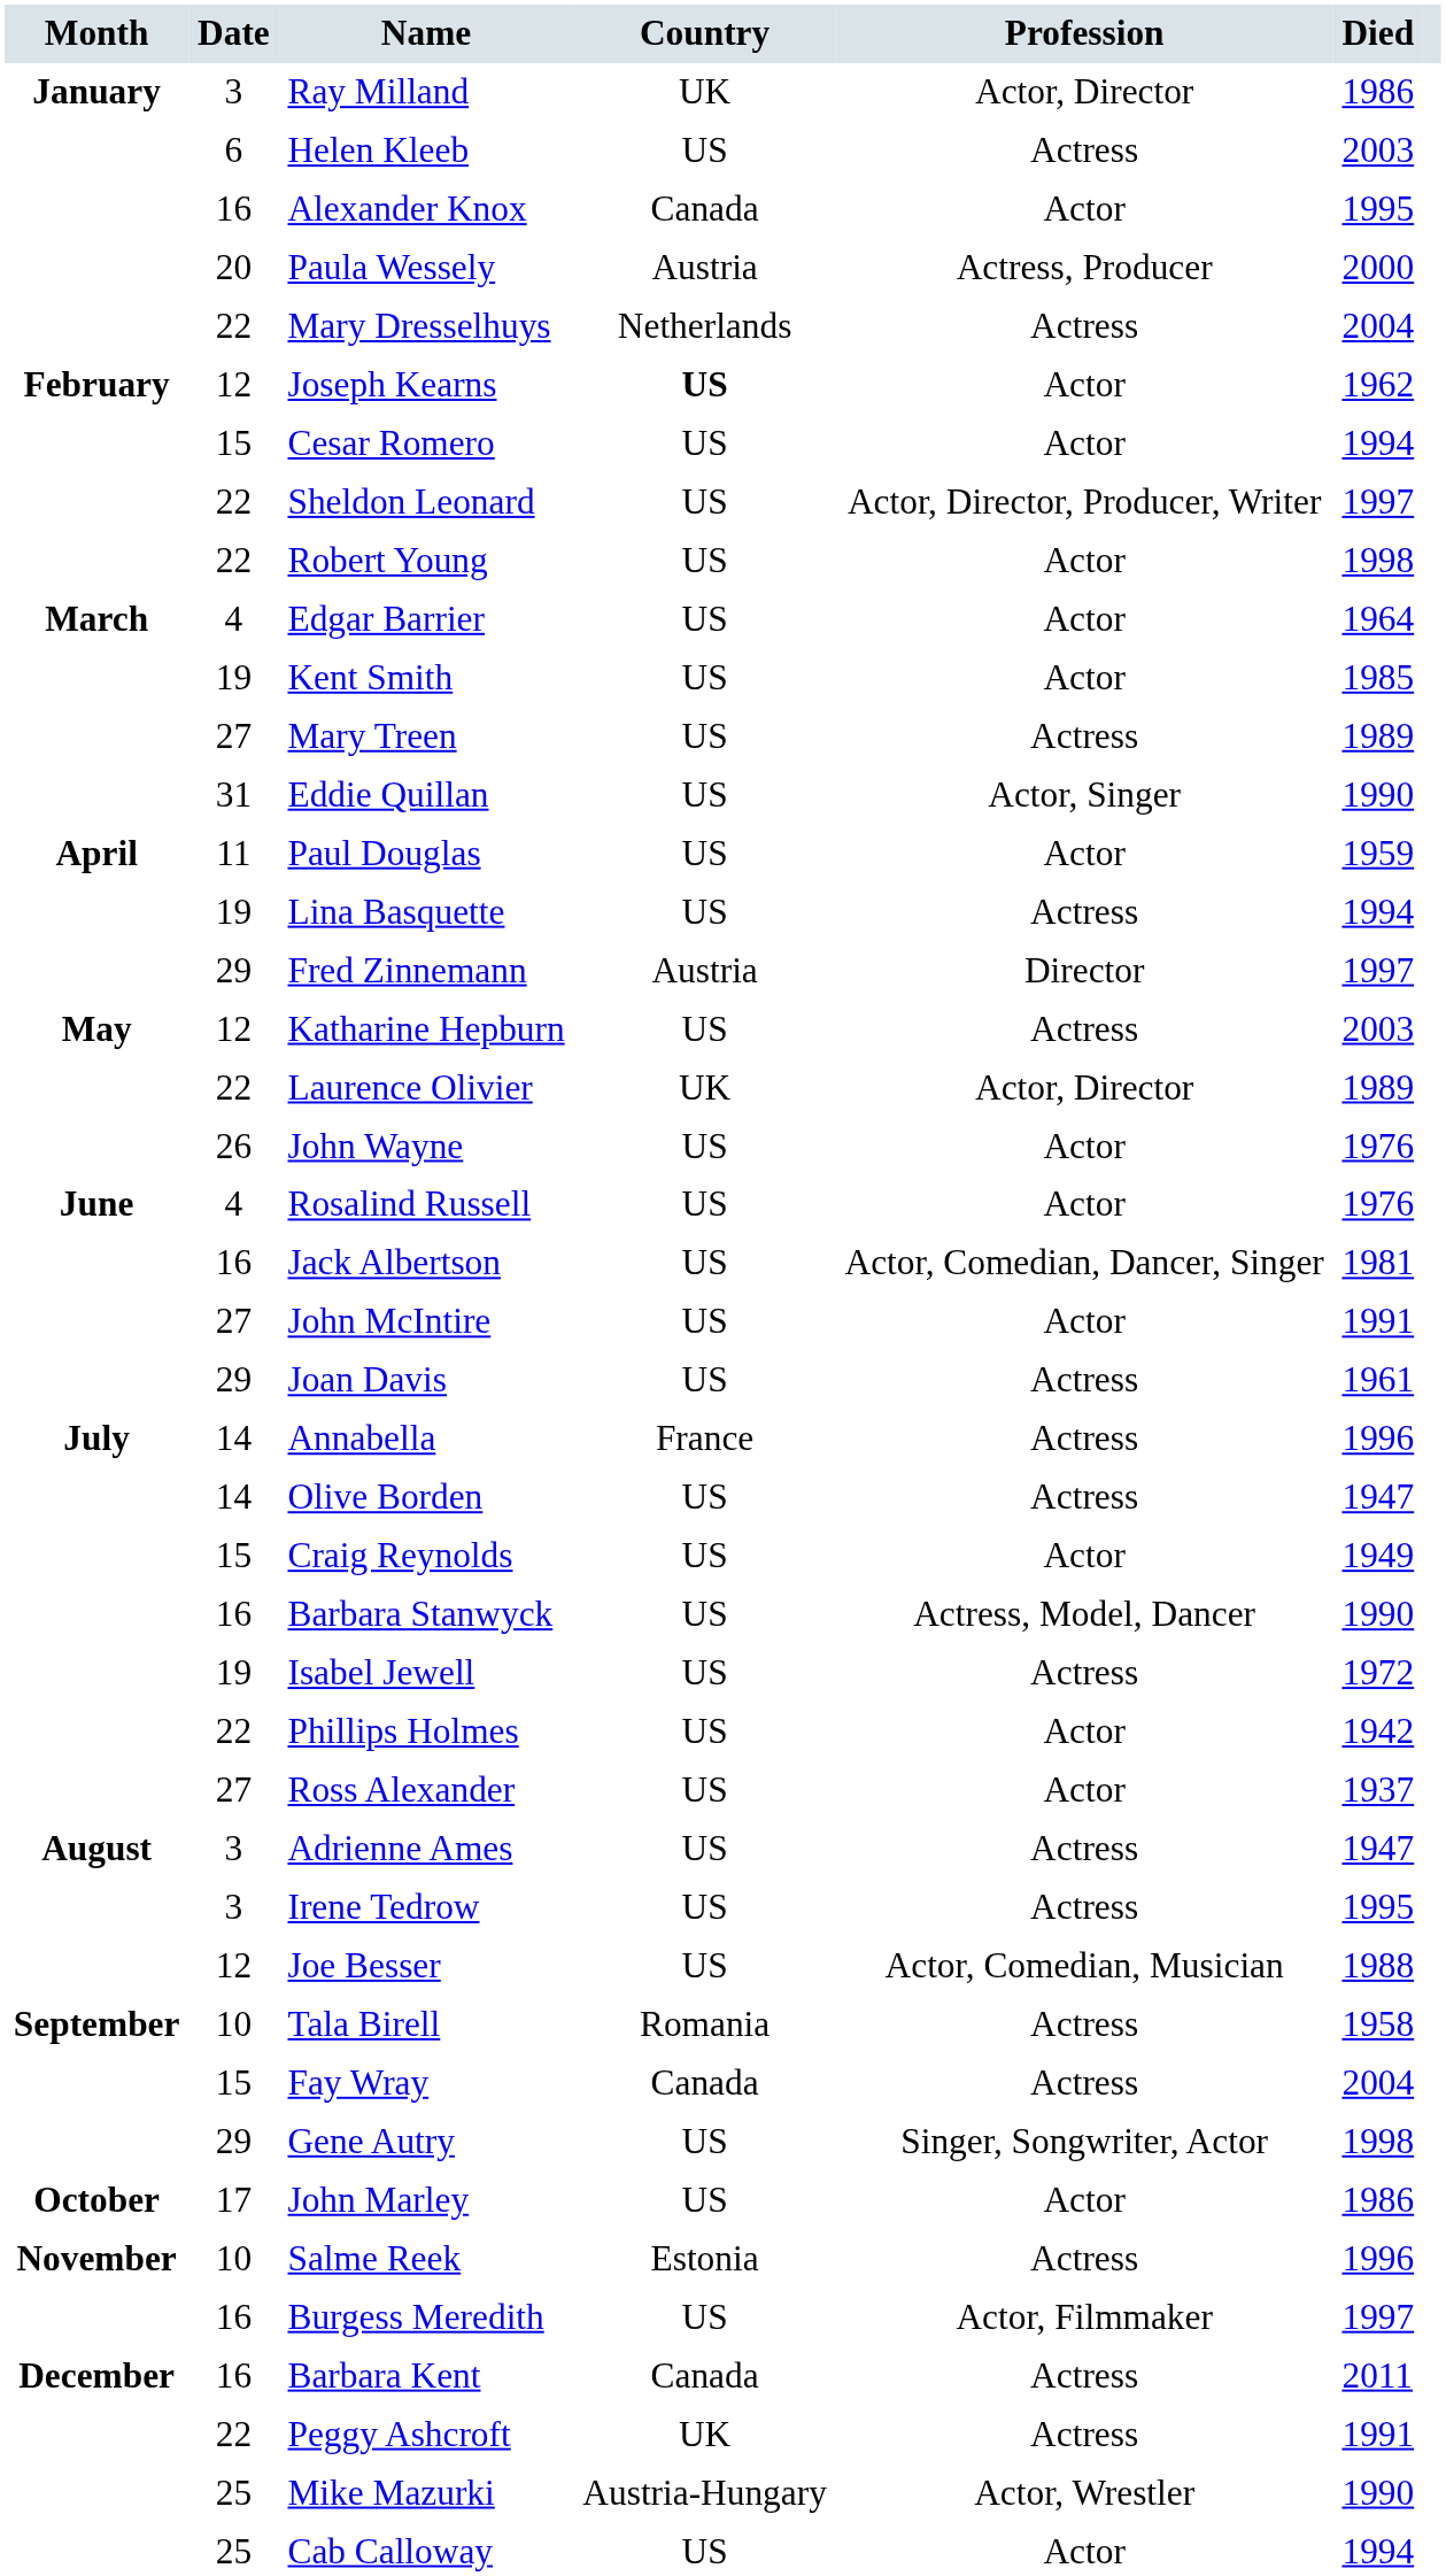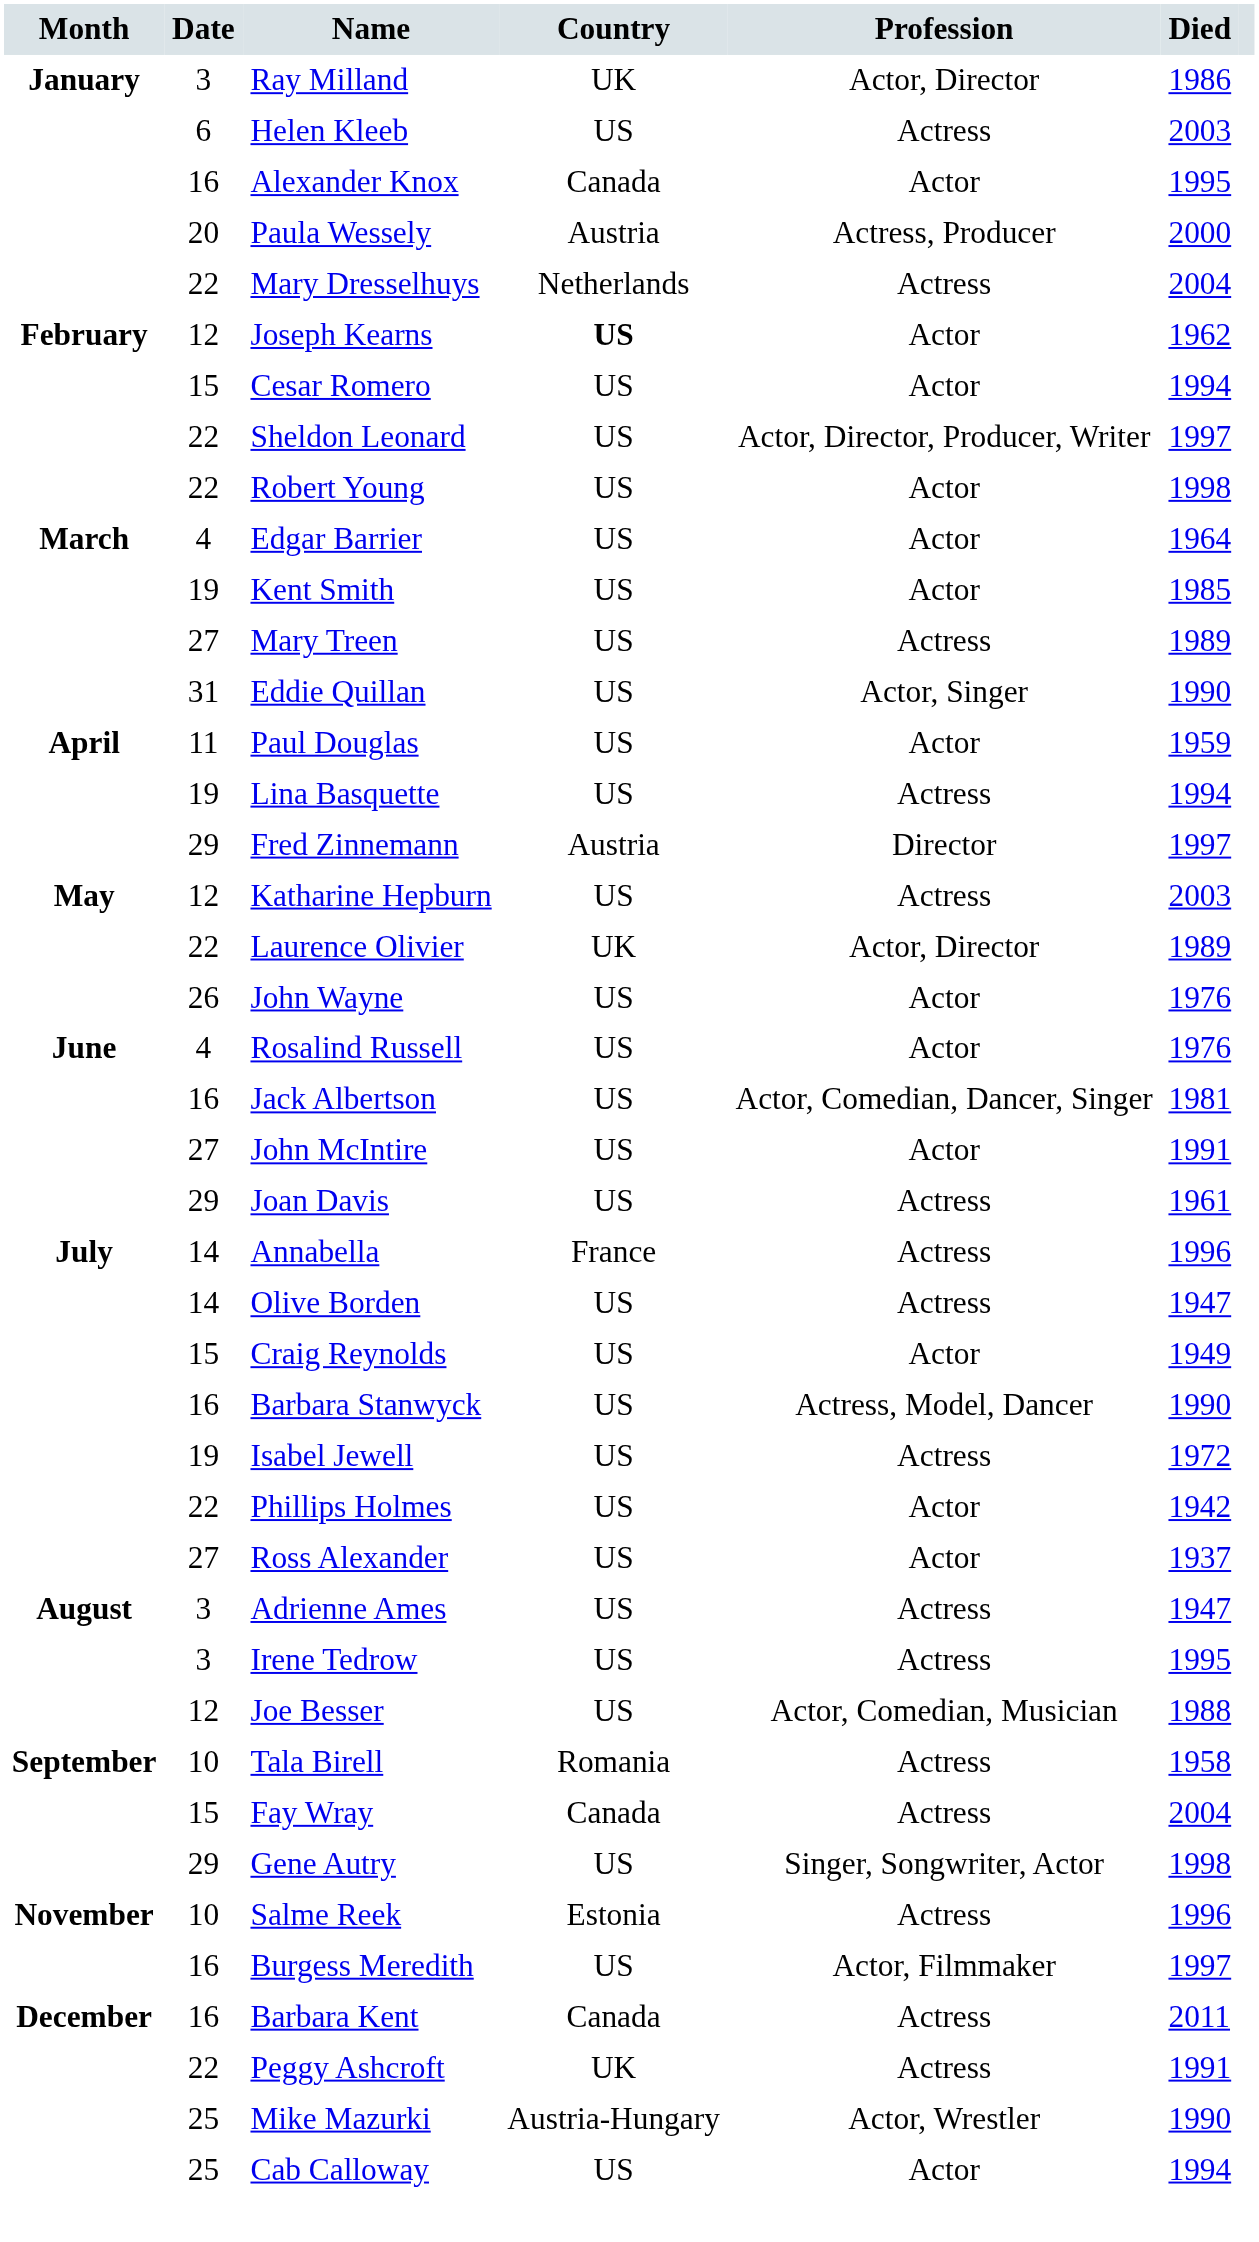 <table cellspacing="0" cellpadding="4" border="0">
 <tr style="background:#dae3e7; text-align:center;">
 <td><strong>Month</strong></td>
 <td><strong>Date</strong></td>
 <td><strong>Name</strong></td>
 <td><strong>Country</strong></td>
 <td><strong>Profession</strong></td>
 <td><strong>Died</strong></td>
 <td></td>
 </tr>
 <tr valign="top">
 <td rowspan=5 style="text-align:center; vertical-align:top;"><strong>January</strong></td>
 <td style="text-align:center;">3</td>
 <td><a href='#'>Ray Milland</a></td>
 <td style="text-align:center;">UK</td>
 <td style="text-align:center;">Actor, Director</td>
 <td><a href='#'>1986</a></td>
 <td></td>
 </tr>
 <tr>
 <td style="text-align:center;">6</td>
 <td><a href='#'>Helen Kleeb</a></td>
 <td style="text-align:center;">US</td>
 <td style="text-align:center;">Actress</td>
 <td><a href='#'>2003</a></td>
 <td></td>
 </tr>
 <tr>
 <td style="text-align:center;">16</td>
 <td><a href='#'>Alexander Knox</a></td>
 <td style="text-align:center;">Canada</td>
 <td style="text-align:center;">Actor</td>
 <td><a href='#'>1995</a></td>
 <td></td>
 </tr>
 <tr>
 <td style="text-align:center;">20</td>
 <td><a href='#'>Paula Wessely</a></td>
 <td style="text-align:center;">Austria</td>
 <td style="text-align:center;">Actress, Producer</td>
 <td><a href='#'>2000</a></td>
 <td></td>
 </tr>
 <tr>
 <td style="text-align:center;">22</td>
 <td><a href='#'>Mary Dresselhuys</a></td>
 <td style="text-align:center;">Netherlands</td>
 <td style="text-align:center;">Actress</td>
 <td><a href='#'>2004</a></td>
 <td></td>
 </tr>
 <tr>
 <td rowspan=4 style="text-align:center; vertical-align:top;"><strong>February</strong></td>
 <td style="text-align:center;">12</td>
 <td><a href='#'>Joseph Kearns</a></td>
 <td style="text-align:center;"><strong>US</strong></td>
 <td style="text-align:center;">Actor</td>
 <td><a href='#'>1962</a></td>
 <td></td>
 </tr>
 <tr>
 <td style="text-align:center;">15</td>
 <td><a href='#'>Cesar Romero</a></td>
 <td style="text-align:center;">US</td>
 <td style="text-align:center;">Actor</td>
 <td><a href='#'>1994</a></td>
 <td></td>
 </tr>
 <tr>
 <td style="text-align:center;">22</td>
 <td><a href='#'>Sheldon Leonard</a></td>
 <td style="text-align:center;">US</td>
 <td style="text-align:center;">Actor, Director, Producer, Writer</td>
 <td><a href='#'>1997</a></td>
 <td></td>
 </tr>
 <tr>
 <td style="text-align:center;">22</td>
 <td><a href='#'>Robert Young</a></td>
 <td style="text-align:center;">US</td>
 <td style="text-align:center;">Actor</td>
 <td><a href='#'>1998</a></td>
 <td></td>
 </tr>
 <tr>
 <td rowspan=4 style="text-align:center; vertical-align:top;"><strong>March</strong></td>
 <td style="text-align:center;">4</td>
 <td><a href='#'>Edgar Barrier</a></td>
 <td style="text-align:center;">US</td>
 <td style="text-align:center;">Actor</td>
 <td><a href='#'>1964</a></td>
 </tr>
 <tr>
 <td style="text-align:center;">19</td>
 <td><a href='#'>Kent Smith</a></td>
 <td style="text-align:center;">US</td>
 <td style="text-align:center;">Actor</td>
 <td><a href='#'>1985</a></td>
 <td></td>
 </tr>
 <tr>
 <td style="text-align:center;">27</td>
 <td><a href='#'>Mary Treen</a></td>
 <td style="text-align:center;">US</td>
 <td style="text-align:center;">Actress</td>
 <td><a href='#'>1989</a></td>
 <td></td>
 </tr>
 <tr>
 <td style="text-align:center;">31</td>
 <td><a href='#'>Eddie Quillan</a></td>
 <td style="text-align:center;">US</td>
 <td style="text-align:center;">Actor, Singer</td>
 <td><a href='#'>1990</a></td>
 <td></td>
 </tr>
 <tr>
 <td rowspan=3 style="text-align:center; vertical-align:top;"><strong>April</strong></td>
 <td style="text-align:center;">11</td>
 <td><a href='#'>Paul Douglas</a></td>
 <td style="text-align:center;">US</td>
 <td style="text-align:center;">Actor</td>
 <td><a href='#'>1959</a></td>
 <td></td>
 </tr>
 <tr>
 <td style="text-align:center;">19</td>
 <td><a href='#'>Lina Basquette</a></td>
 <td style="text-align:center;">US</td>
 <td style="text-align:center;">Actress</td>
 <td><a href='#'>1994</a></td>
 <td></td>
 </tr>
 <tr>
 <td style="text-align:center;">29</td>
 <td><a href='#'>Fred Zinnemann</a></td>
 <td style="text-align:center;">Austria</td>
 <td style="text-align:center;">Director</td>
 <td><a href='#'>1997</a></td>
 <td></td>
 </tr>
 <tr>
 <td rowspan=3 style="text-align:center; vertical-align:top;"><strong>May</strong></td>
 <td style="text-align:center;">12</td>
 <td><a href='#'>Katharine Hepburn</a></td>
 <td style="text-align:center;">US</td>
 <td style="text-align:center;">Actress</td>
 <td><a href='#'>2003</a></td>
 <td></td>
 </tr>
 <tr>
 <td style="text-align:center;">22</td>
 <td><a href='#'>Laurence Olivier</a></td>
 <td style="text-align:center;">UK</td>
 <td style="text-align:center;">Actor, Director</td>
 <td><a href='#'>1989</a></td>
 <td></td>
 </tr>
 <tr>
 <td style="text-align:center;">26</td>
 <td><a href='#'>John Wayne</a></td>
 <td style="text-align:center;">US</td>
 <td style="text-align:center;">Actor</td>
 <td><a href='#'>1976</a></td>
 <td></td>
 </tr>
 <tr>
 <td rowspan=4 style="text-align:center; vertical-align:top;"><strong>June</strong></td>
 <td style="text-align:center;">4</td>
 <td><a href='#'>Rosalind Russell</a></td>
 <td style="text-align:center;">US</td>
 <td style="text-align:center;">Actor</td>
 <td><a href='#'>1976</a></td>
 <td></td>
 </tr>
 <tr>
 <td style="text-align:center;">16</td>
 <td><a href='#'>Jack Albertson</a></td>
 <td style="text-align:center;">US</td>
 <td style="text-align:center;">Actor, Comedian, Dancer, Singer</td>
 <td><a href='#'>1981</a></td>
 <td></td>
 </tr>
 <tr>
 <td style="text-align:center;">27</td>
 <td><a href='#'>John McIntire</a></td>
 <td style="text-align:center;">US</td>
 <td style="text-align:center;">Actor</td>
 <td><a href='#'>1991</a></td>
 <td></td>
 </tr>
 <tr>
 <td style="text-align:center;">29</td>
 <td><a href='#'>Joan Davis</a></td>
 <td style="text-align:center;">US</td>
 <td style="text-align:center;">Actress</td>
 <td><a href='#'>1961</a></td>
 <td></td>
 </tr>
 <tr>
 <td rowspan=7 style="text-align:center; vertical-align:top;"><strong>July</strong></td>
 <td style="text-align:center;">14</td>
 <td><a href='#'>Annabella</a></td>
 <td style="text-align:center;">France</td>
 <td style="text-align:center;">Actress</td>
 <td><a href='#'>1996</a></td>
 <td></td>
 </tr>
 <tr>
 <td style="text-align:center;">14</td>
 <td><a href='#'>Olive Borden</a></td>
 <td style="text-align:center;">US</td>
 <td style="text-align:center;">Actress</td>
 <td><a href='#'>1947</a></td>
 <td></td>
 </tr>
 <tr>
 <td style="text-align:center;">15</td>
 <td><a href='#'>Craig Reynolds</a></td>
 <td style="text-align:center;">US</td>
 <td style="text-align:center;">Actor</td>
 <td><a href='#'>1949</a></td>
 <td></td>
 </tr>
 <tr>
 <td style="text-align:center;">16</td>
 <td><a href='#'>Barbara Stanwyck</a></td>
 <td style="text-align:center;">US</td>
 <td style="text-align:center;">Actress, Model, Dancer</td>
 <td><a href='#'>1990</a></td>
 <td></td>
 </tr>
 <tr>
 <td style="text-align:center;">19</td>
 <td><a href='#'>Isabel Jewell</a></td>
 <td style="text-align:center;">US</td>
 <td style="text-align:center;">Actress</td>
 <td><a href='#'>1972</a></td>
 <td></td>
 </tr>
 <tr>
 <td style="text-align:center;">22</td>
 <td><a href='#'>Phillips Holmes</a></td>
 <td style="text-align:center;">US</td>
 <td style="text-align:center;">Actor</td>
 <td><a href='#'>1942</a></td>
 <td></td>
 </tr>
 <tr>
 <td style="text-align:center;">27</td>
 <td><a href='#'>Ross Alexander</a></td>
 <td style="text-align:center;">US</td>
 <td style="text-align:center;">Actor</td>
 <td><a href='#'>1937</a></td>
 <td></td>
 </tr>
 <tr>
 <td rowspan=3 style="text-align:center; vertical-align:top;"><strong>August</strong></td>
 <td style="text-align:center;">3</td>
 <td><a href='#'>Adrienne Ames</a></td>
 <td style="text-align:center;">US</td>
 <td style="text-align:center;">Actress</td>
 <td><a href='#'>1947</a></td>
 <td></td>
 </tr>
 <tr>
 <td style="text-align:center;">3</td>
 <td><a href='#'>Irene Tedrow</a></td>
 <td style="text-align:center;">US</td>
 <td style="text-align:center;">Actress</td>
 <td><a href='#'>1995</a></td>
 <td></td>
 </tr>
 <tr>
 <td style="text-align:center;">12</td>
 <td><a href='#'>Joe Besser</a></td>
 <td style="text-align:center;">US</td>
 <td style="text-align:center;">Actor, Comedian, Musician</td>
 <td><a href='#'>1988</a></td>
 <td></td>
 </tr>
 <tr>
 <td rowspan=3 style="text-align:center; vertical-align:top;"><strong>September</strong></td>
 <td style="text-align:center;">10</td>
 <td><a href='#'>Tala Birell</a></td>
 <td style="text-align:center;">Romania</td>
 <td style="text-align:center;">Actress</td>
 <td><a href='#'>1958</a></td>
 <td></td>
 </tr>
 <tr>
 <td style="text-align:center;">15</td>
 <td><a href='#'>Fay Wray</a></td>
 <td style="text-align:center;">Canada</td>
 <td style="text-align:center;">Actress</td>
 <td><a href='#'>2004</a></td>
 <td></td>
 </tr>
 <tr>
 <td style="text-align:center;">29</td>
 <td><a href='#'>Gene Autry</a></td>
 <td style="text-align:center;">US</td>
 <td style="text-align:center;">Singer, Songwriter, Actor</td>
 <td><a href='#'>1998</a></td>
 <td></td>
 </tr>
 <tr>
-<td rowspan=1 style="text-align:center; vertical-align:top;"><strong>October</strong></td>
-<td style="text-align:center;">17</td>
-<td><a href='#'>John Marley</a></td>
-<td style="text-align:center;">US</td>
-<td style="text-align:center;">Actor</td>
-<td><a href='#'>1986</a></td>
-<td></td>
-</tr>
-<tr>
 <td rowspan=2 style="text-align:center; vertical-align:top;"><strong>November</strong></td>
 <td style="text-align:center;">10</td>
 <td><a href='#'>Salme Reek</a></td>
 <td style="text-align:center;">Estonia</td>
 <td style="text-align:center;">Actress</td>
 <td><a href='#'>1996</a></td>
 <td></td>
 </tr>
 <tr>
 <td style="text-align:center;">16</td>
 <td><a href='#'>Burgess Meredith</a></td>
 <td style="text-align:center;">US</td>
 <td style="text-align:center;">Actor, Filmmaker</td>
 <td><a href='#'>1997</a></td>
 <td></td>
 </tr>
 <tr>
 <td rowspan=4 style="text-align:center; vertical-align:top;"><strong>December</strong></td>
 <td style="text-align:center;">16</td>
 <td><a href='#'>Barbara Kent</a></td>
 <td style="text-align:center;">Canada</td>
 <td style="text-align:center;">Actress</td>
 <td><a href='#'>2011</a></td>
 <td></td>
 </tr>
 <tr>
 <td style="text-align:center;">22</td>
 <td><a href='#'>Peggy Ashcroft</a></td>
 <td style="text-align:center;">UK</td>
 <td style="text-align:center;">Actress</td>
 <td><a href='#'>1991</a></td>
 <td></td>
 </tr>
 <tr>
 <td style="text-align:center;">25</td>
 <td><a href='#'>Mike Mazurki</a></td>
 <td style="text-align:center;">Austria-Hungary</td>
 <td style="text-align:center;">Actor, Wrestler</td>
 <td><a href='#'>1990</a></td>
 <td></td>
 </tr>
 <tr>
 <td style="text-align:center;">25</td>
 <td><a href='#'>Cab Calloway</a></td>
 <td style="text-align:center;">US</td>
 <td style="text-align:center;">Actor</td>
 <td><a href='#'>1994</a></td>
 <td></td>
 </tr>
 <tr>
 </tr>
 </table>
